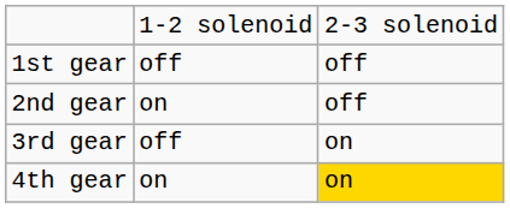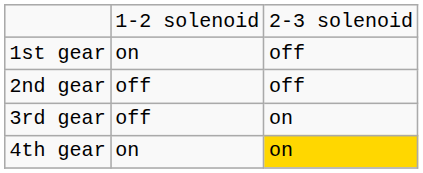 <table class="wikitable">
 <tr>
 <td></td>
 <td>1-2 solenoid</td>
 <td>2-3 solenoid</td>
 </tr>
 <tr>
 <td>1st gear</td>
-<td>off</td>
+<td>on</td>
 <td>off</td>
 </tr>
 <tr>
 <td>2nd gear</td>
-<td>on</td>
+<td>off</td>
 <td>off</td>
 </tr>
 <tr>
 <td>3rd gear</td>
 <td>off</td>
 <td>on</td>
 </tr>
 <tr>
 <td>4th gear</td>
 <td>on</td>
 <td style="background: gold;">on</td>
 </tr>
 </table>
